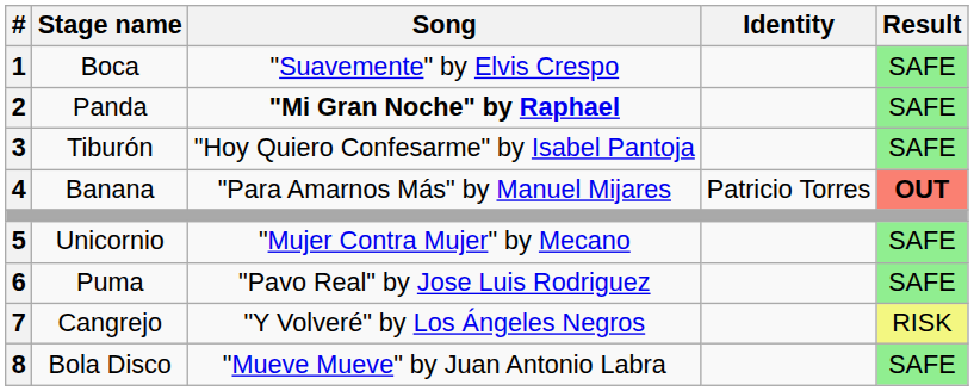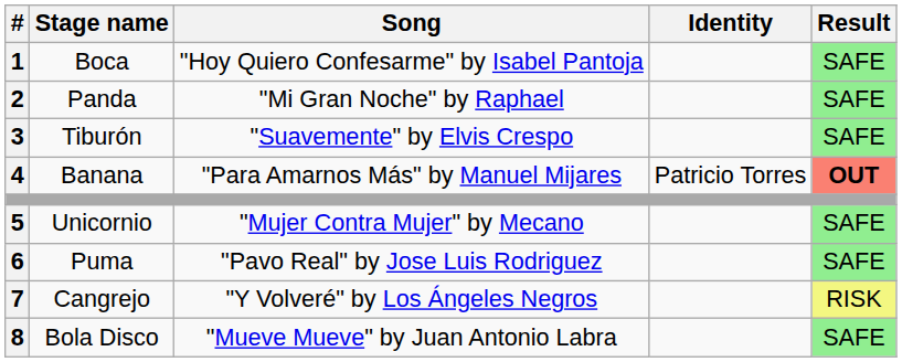 <table class="wikitable plainrowheaders" style="text-align: center;">
 <tr>
 <th>#</th>
 <th>Stage name</th>
 <th>Song</th>
 <th>Identity</th>
 <th>Result</th>
 </tr>
 <tr>
 <th>1</th>
 <td>Boca</td>
-<td>"<a href='#'>Suavemente</a>" by <a href='#'>Elvis Crespo</a></td>
+<td>"Hoy Quiero Confesarme" by <a href='#'>Isabel Pantoja</a></td>
 <td></td>
 <td bgcolor=lightgreen>SAFE</td>
 </tr>
 <tr>
 <th>2</th>
 <td>Panda</td>
-<td><strong>"Mi Gran Noche" by <a href='#'>Raphael</a></strong></td>
+<td>"Mi Gran Noche" by <a href='#'>Raphael</a></td>
 <td></td>
 <td bgcolor=lightgreen>SAFE</td>
 </tr>
 <tr>
 <th>3</th>
 <td>Tiburón</td>
-<td>"Hoy Quiero Confesarme" by <a href='#'>Isabel Pantoja</a></td>
+<td>"<a href='#'>Suavemente</a>" by <a href='#'>Elvis Crespo</a></td>
 <td></td>
 <td bgcolor=lightgreen>SAFE</td>
 </tr>
 <tr>
 <th>4</th>
 <td>Banana</td>
 <td>"Para Amarnos Más" by <a href='#'>Manuel Mijares</a></td>
 <td>Patricio Torres</td>
 <td bgcolor=salmon><strong>OUT</strong></td>
 </tr>
 <tr>
 <td colspan="5" style="background:darkgray"></td>
 </tr>
 <tr>
 <th>5</th>
 <td>Unicornio</td>
 <td>"<a href='#'>Mujer Contra Mujer</a>" by <a href='#'>Mecano</a></td>
 <td></td>
 <td bgcolor=lightgreen>SAFE</td>
 </tr>
 <tr>
 <th>6</th>
 <td>Puma</td>
 <td>"Pavo Real" by <a href='#'>Jose Luis Rodriguez</a></td>
 <td></td>
 <td bgcolor=lightgreen>SAFE</td>
 </tr>
 <tr>
 <th>7</th>
 <td>Cangrejo</td>
 <td>"Y Volveré" by <a href='#'>Los Ángeles Negros</a></td>
 <td></td>
 <td bgcolor=#F3F781>RISK</td>
 </tr>
 <tr>
 <th>8</th>
 <td>Bola Disco</td>
 <td>"<a href='#'>Mueve Mueve</a>" by Juan Antonio Labra</td>
 <td></td>
 <td bgcolor=lightgreen>SAFE</td>
 </tr>
 </table>
